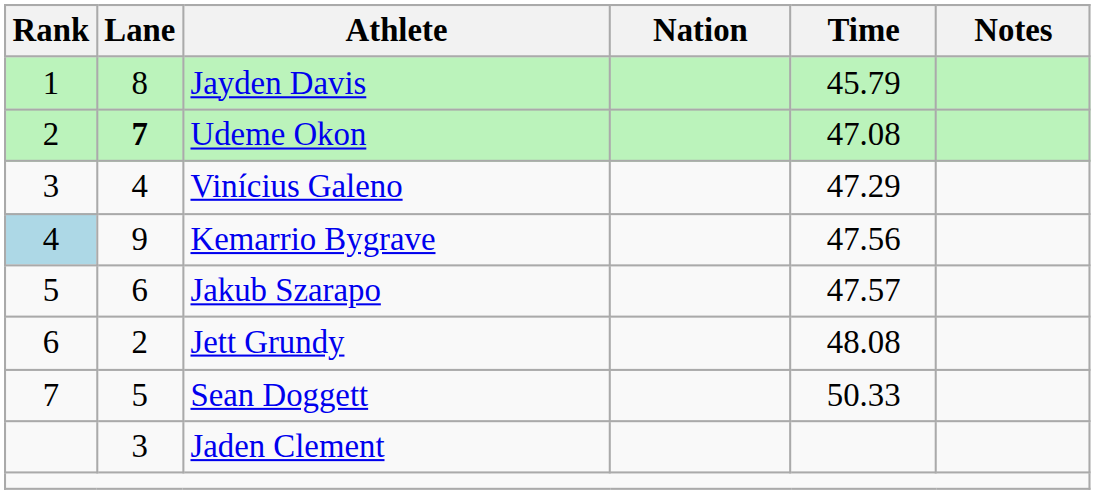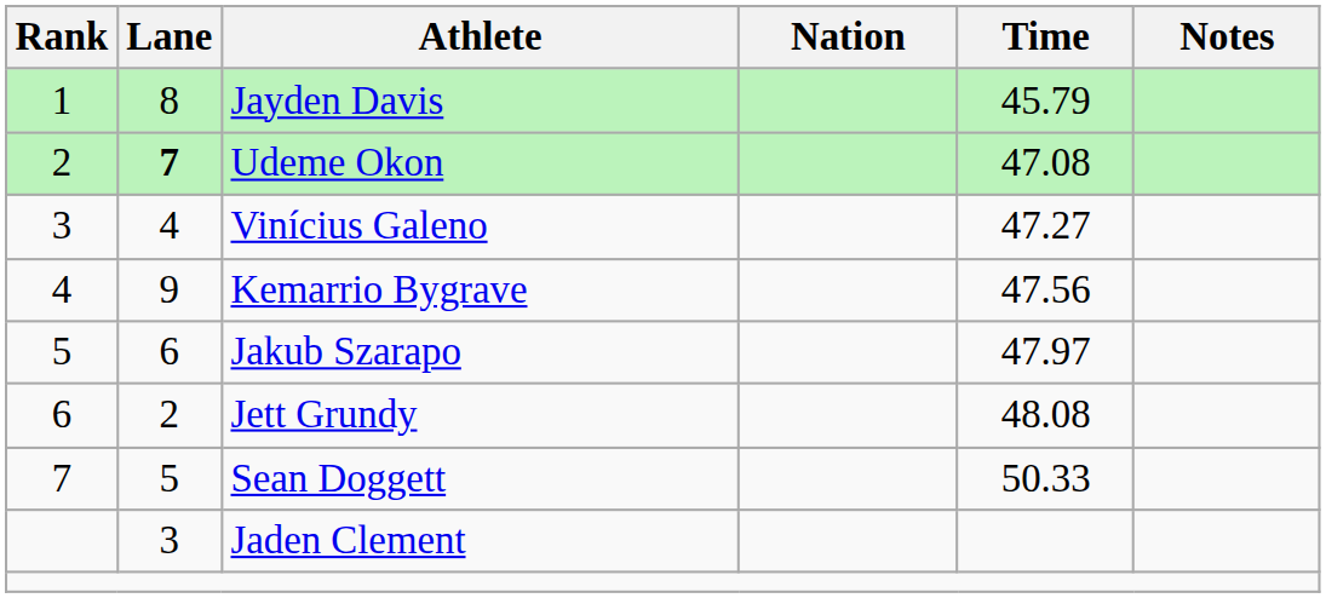 <table class="wikitable sortable" style="text-align:center;width: 60%;">
 <tr>
 <th scope="col" style="width: 10px;">Rank</th>
 <th scope="col" style="width: 10px;">Lane</th>
 <th scope="col">Athlete</th>
 <th scope="col">Nation</th>
 <th scope="col">Time</th>
 <th scope="col">Notes</th>
 </tr>
 <tr bgcolor=bbf3bb>
 <td>1</td>
 <td>8</td>
 <td align=left><a href='#'>Jayden Davis</a></td>
 <td align=left></td>
 <td>45.79</td>
 <td></td>
 </tr>
 <tr bgcolor=bbf3bb>
 <td>2</td>
 <td><strong>7</strong></td>
 <td align=left><a href='#'>Udeme Okon</a></td>
 <td align=left></td>
 <td>47.08</td>
 <td></td>
 </tr>
 <tr>
 <td>3</td>
 <td>4</td>
 <td align=left><a href='#'>Vinícius Galeno</a></td>
 <td align=left></td>
-<td>47.29</td>
+<td>47.27</td>
 <td></td>
 </tr>
 <tr>
-<td style="background: lightblue;">4</td>
+<td>4</td>
 <td>9</td>
 <td align=left><a href='#'>Kemarrio Bygrave</a></td>
 <td align=left></td>
 <td>47.56</td>
 <td></td>
 </tr>
 <tr>
 <td>5</td>
 <td>6</td>
 <td align=left><a href='#'>Jakub Szarapo</a></td>
 <td align=left></td>
-<td>47.57</td>
+<td>47.97</td>
 <td></td>
 </tr>
 <tr>
 <td>6</td>
 <td>2</td>
 <td align=left><a href='#'>Jett Grundy</a></td>
 <td align=left></td>
 <td>48.08</td>
 <td></td>
 </tr>
 <tr>
 <td>7</td>
 <td>5</td>
 <td align=left><a href='#'>Sean Doggett</a></td>
 <td align=left></td>
 <td>50.33</td>
 <td></td>
 </tr>
 <tr>
 <td></td>
 <td>3</td>
 <td align=left><a href='#'>Jaden Clement</a></td>
 <td align=left></td>
 <td></td>
 <td></td>
 </tr>
 <tr class="sortbottom">
 <td colspan="6"></td>
 </tr>
 </table>
